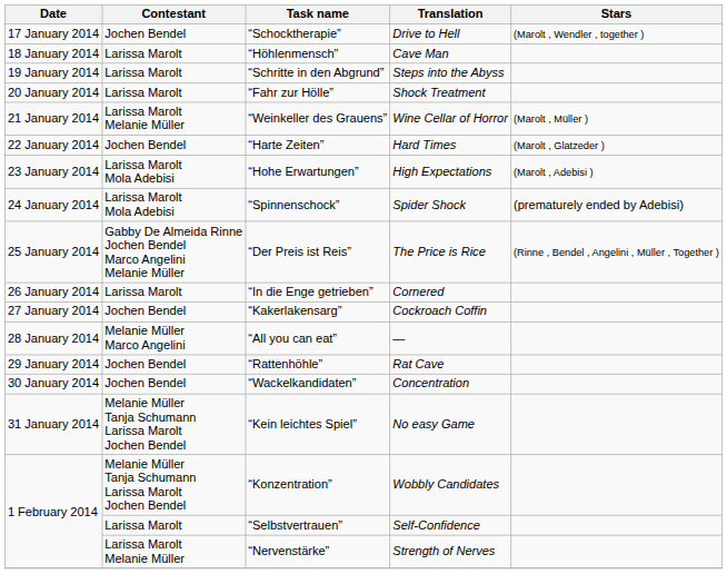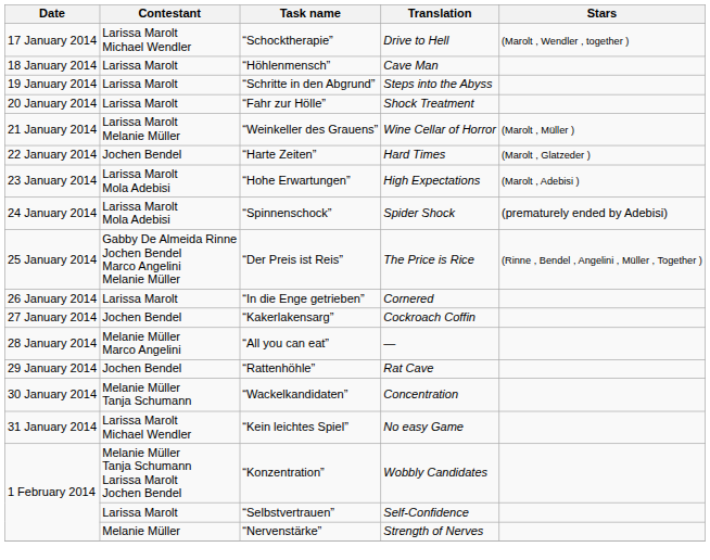 <table class="wikitable">
 <tr>
 <th>Date</th>
 <th>Contestant</th>
 <th>Task name</th>
 <th>Translation</th>
 <th>Stars</th>
 </tr>
 <tr>
 <td>17 January 2014</td>
-<td>Jochen Bendel</td>
+<td>Larissa Marolt<br>Michael Wendler</td>
 <td>“Schocktherapie”</td>
 <td><em>Drive to Hell</em></td>
 <td> <small>(Marolt , Wendler , together )</small></td>
 </tr>
 <tr>
 <td>18 January 2014</td>
 <td>Larissa Marolt</td>
 <td>“Höhlenmensch”</td>
 <td><em>Cave Man</em></td>
 <td></td>
 </tr>
 <tr>
 <td>19 January 2014</td>
 <td>Larissa Marolt</td>
 <td>“Schritte in den Abgrund”</td>
 <td><em>Steps into the Abyss</em></td>
 <td></td>
 </tr>
 <tr>
 <td>20 January 2014</td>
 <td>Larissa Marolt</td>
 <td>“Fahr zur Hölle”</td>
 <td><em>Shock Treatment</em></td>
 <td></td>
 </tr>
 <tr>
 <td>21 January 2014</td>
 <td>Larissa Marolt<br>Melanie Müller</td>
 <td>“Weinkeller des Grauens”</td>
 <td><em>Wine Cellar of Horror</em></td>
 <td> <small>(Marolt , Müller )</small></td>
 </tr>
 <tr>
 <td>22 January 2014</td>
 <td>Jochen Bendel</td>
 <td>“Harte Zeiten”</td>
 <td><em>Hard Times</em></td>
 <td> <small>(Marolt , Glatzeder )</small></td>
 </tr>
 <tr>
 <td>23 January 2014</td>
 <td>Larissa Marolt<br>Mola Adebisi</td>
 <td>“Hohe Erwartungen”</td>
 <td><em>High Expectations</em></td>
 <td> <small>(Marolt , Adebisi )</small></td>
 </tr>
 <tr>
 <td>24 January 2014</td>
 <td>Larissa Marolt<br>Mola Adebisi</td>
 <td>“Spinnenschock”</td>
 <td><em>Spider Shock</em></td>
 <td> (prematurely ended by Adebisi)</td>
 </tr>
 <tr>
 <td>25 January 2014</td>
 <td>Gabby De Almeida Rinne<br>Jochen Bendel<br>Marco Angelini<br>Melanie Müller</td>
 <td>“Der Preis ist Reis”</td>
 <td><em>The Price is Rice</em></td>
 <td> <small>(Rinne , Bendel , Angelini , Müller , Together )</small></td>
 </tr>
 <tr>
 <td>26 January 2014</td>
 <td>Larissa Marolt</td>
 <td>“In die Enge getrieben”</td>
 <td><em>Cornered</em></td>
 <td></td>
 </tr>
 <tr>
 <td>27 January 2014</td>
 <td>Jochen Bendel</td>
 <td>“Kakerlakensarg”</td>
 <td><em>Cockroach Coffin</em></td>
 <td></td>
 </tr>
 <tr>
 <td>28 January 2014</td>
 <td>Melanie Müller<br>Marco Angelini</td>
 <td>“All you can eat”</td>
 <td>—</td>
 <td></td>
 </tr>
 <tr>
 <td>29 January 2014</td>
 <td>Jochen Bendel</td>
 <td>“Rattenhöhle”</td>
 <td><em>Rat Cave</em></td>
 <td></td>
 </tr>
 <tr>
 <td>30 January 2014</td>
-<td>Jochen Bendel</td>
+<td>Melanie Müller<br>Tanja Schumann</td>
 <td>“Wackelkandidaten”</td>
 <td><em>Concentration</em></td>
 <td></td>
 </tr>
 <tr>
 <td>31 January 2014</td>
-<td>Melanie Müller<br>Tanja Schumann<br>Larissa Marolt<br>Jochen Bendel</td>
+<td>Larissa Marolt<br>Michael Wendler</td>
 <td>“Kein leichtes Spiel”</td>
 <td><em>No easy Game</em></td>
 <td></td>
 </tr>
 <tr>
 <td rowspan=3>1 February 2014</td>
 <td>Melanie Müller<br>Tanja Schumann<br>Larissa Marolt<br>Jochen Bendel</td>
 <td>“Konzentration”</td>
 <td><em>Wobbly Candidates</em></td>
 <td></td>
 </tr>
 <tr>
 <td>Larissa Marolt</td>
 <td>“Selbstvertrauen”</td>
 <td><em>Self-Confidence</em></td>
 <td></td>
 </tr>
 <tr>
-<td>Larissa Marolt<br>Melanie Müller</td>
+<td>Melanie Müller</td>
 <td>“Nervenstärke”</td>
 <td><em>Strength of Nerves</em></td>
 <td></td>
 </tr>
 <tr>
 </tr>
 </table>
